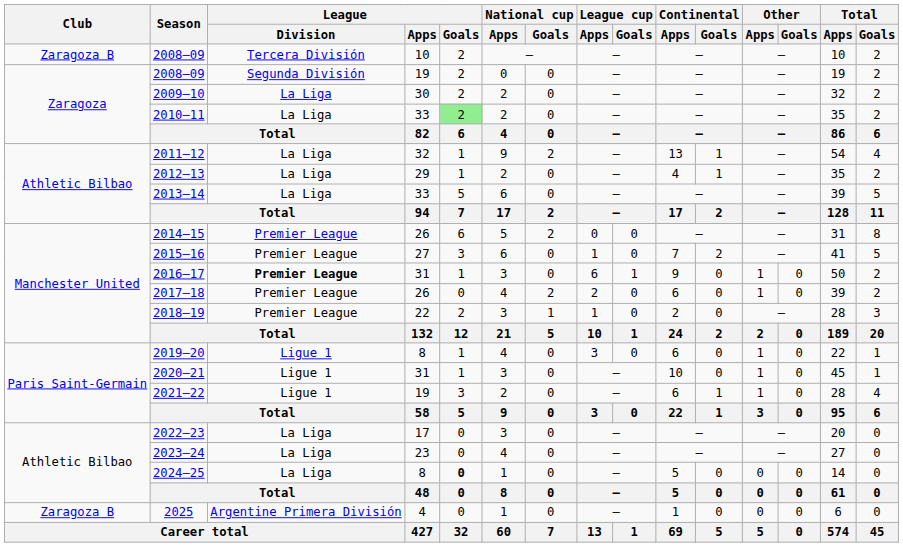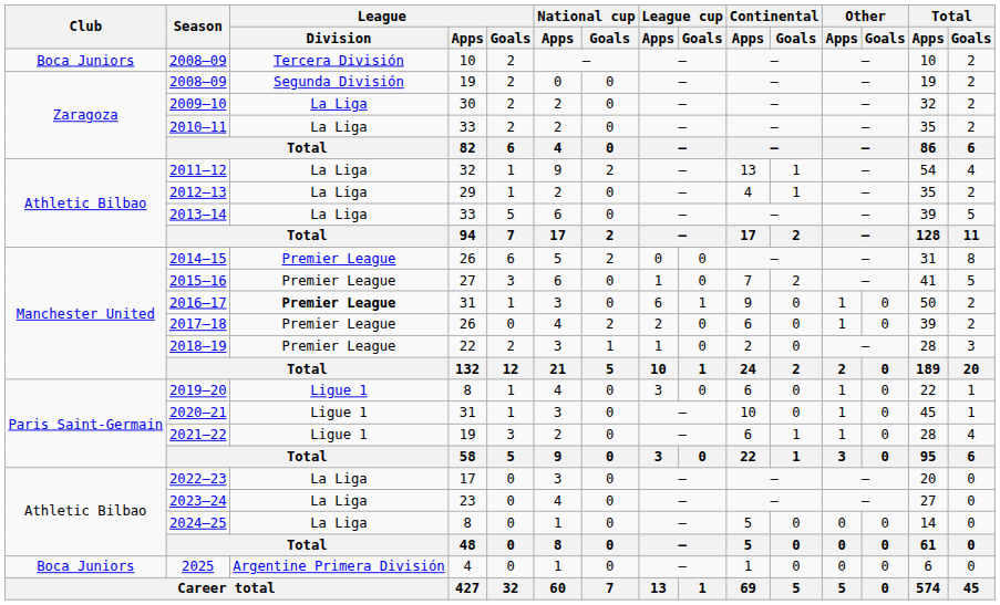 <table class="wikitable" style="text-align:center">
 <tr>
 <th rowspan="2">Club</th>
 <th rowspan="2">Season</th>
 <th colspan="3">League</th>
 <th colspan="2">National cup</th>
 <th colspan="2">League cup</th>
 <th colspan="2">Continental</th>
 <th colspan="2">Other</th>
 <th colspan="2">Total</th>
 </tr>
 <tr>
 <th>Division</th>
 <th>Apps</th>
 <th>Goals</th>
 <th>Apps</th>
 <th>Goals</th>
 <th>Apps</th>
 <th>Goals</th>
 <th>Apps</th>
 <th>Goals</th>
 <th>Apps</th>
 <th>Goals</th>
 <th>Apps</th>
 <th>Goals</th>
 </tr>
 <tr>
-<td><a href='#'>Zaragoza B</a></td>
+<td><a href='#'>Boca Juniors</a></td>
 <td><a href='#'>2008–09</a></td>
 <td><a href='#'>Tercera División</a></td>
 <td>10</td>
 <td>2</td>
 <td colspan="2">—</td>
 <td colspan="2">—</td>
 <td colspan="2">—</td>
 <td colspan="2">—</td>
 <td>10</td>
 <td>2</td>
 </tr>
 <tr>
 <td rowspan="4"><a href='#'>Zaragoza</a></td>
 <td><a href='#'>2008–09</a></td>
 <td><a href='#'>Segunda División</a></td>
 <td>19</td>
 <td>2</td>
 <td>0</td>
 <td>0</td>
 <td colspan="2">—</td>
 <td colspan="2">—</td>
 <td colspan="2">—</td>
 <td>19</td>
 <td>2</td>
 </tr>
 <tr>
 <td><a href='#'>2009–10</a></td>
 <td><a href='#'>La Liga</a></td>
 <td>30</td>
 <td>2</td>
 <td>2</td>
 <td>0</td>
 <td colspan="2">—</td>
 <td colspan="2">—</td>
 <td colspan="2">—</td>
 <td>32</td>
 <td>2</td>
 </tr>
 <tr>
 <td><a href='#'>2010–11</a></td>
 <td>La Liga</td>
 <td>33</td>
-<td style="background: lightgreen;">2</td>
+<td>2</td>
 <td>2</td>
 <td>0</td>
 <td colspan="2">—</td>
 <td colspan="2">—</td>
 <td colspan="2">—</td>
 <td>35</td>
 <td>2</td>
 </tr>
 <tr>
 <th colspan="2">Total</th>
 <th>82</th>
 <th>6</th>
 <th>4</th>
 <th>0</th>
 <th colspan="2">—</th>
 <th colspan="2">—</th>
 <th colspan="2">—</th>
 <th>86</th>
 <th>6</th>
 </tr>
 <tr>
 <td rowspan="4"><a href='#'>Athletic Bilbao</a></td>
 <td><a href='#'>2011–12</a></td>
 <td>La Liga</td>
 <td>32</td>
 <td>1</td>
 <td>9</td>
 <td>2</td>
 <td colspan="2">—</td>
 <td>13</td>
 <td>1</td>
 <td colspan="2">—</td>
 <td>54</td>
 <td>4</td>
 </tr>
 <tr>
 <td><a href='#'>2012–13</a></td>
 <td>La Liga</td>
 <td>29</td>
 <td>1</td>
 <td>2</td>
 <td>0</td>
 <td colspan="2">—</td>
 <td>4</td>
 <td>1</td>
 <td colspan="2">—</td>
 <td>35</td>
 <td>2</td>
 </tr>
 <tr>
 <td><a href='#'>2013–14</a></td>
 <td>La Liga</td>
 <td>33</td>
 <td>5</td>
 <td>6</td>
 <td>0</td>
 <td colspan="2">—</td>
 <td colspan="2">—</td>
 <td colspan="2">—</td>
 <td>39</td>
 <td>5</td>
 </tr>
 <tr>
 <th colspan="2">Total</th>
 <th>94</th>
 <th>7</th>
 <th>17</th>
 <th>2</th>
 <th colspan="2">—</th>
 <th>17</th>
 <th>2</th>
 <th colspan="2">—</th>
 <th>128</th>
 <th>11</th>
 </tr>
 <tr>
 <td rowspan="6"><a href='#'>Manchester United</a></td>
 <td><a href='#'>2014–15</a></td>
 <td><a href='#'>Premier League</a></td>
 <td>26</td>
 <td>6</td>
 <td>5</td>
 <td>2</td>
 <td>0</td>
 <td>0</td>
 <td colspan="2">—</td>
 <td colspan="2">—</td>
 <td>31</td>
 <td>8</td>
 </tr>
 <tr>
 <td><a href='#'>2015–16</a></td>
 <td>Premier League</td>
 <td>27</td>
 <td>3</td>
 <td>6</td>
 <td>0</td>
 <td>1</td>
 <td>0</td>
 <td>7</td>
 <td>2</td>
 <td colspan="2">—</td>
 <td>41</td>
 <td>5</td>
 </tr>
 <tr>
 <td><a href='#'>2016–17</a></td>
 <td><strong>Premier League</strong></td>
 <td>31</td>
 <td>1</td>
 <td>3</td>
 <td>0</td>
 <td>6</td>
 <td>1</td>
 <td>9</td>
 <td>0</td>
 <td>1</td>
 <td>0</td>
 <td>50</td>
 <td>2</td>
 </tr>
 <tr>
 <td><a href='#'>2017–18</a></td>
 <td>Premier League</td>
 <td>26</td>
 <td>0</td>
 <td>4</td>
 <td>2</td>
 <td>2</td>
 <td>0</td>
 <td>6</td>
 <td>0</td>
 <td>1</td>
 <td>0</td>
 <td>39</td>
 <td>2</td>
 </tr>
 <tr>
 <td><a href='#'>2018–19</a></td>
 <td>Premier League</td>
 <td>22</td>
 <td>2</td>
 <td>3</td>
 <td>1</td>
 <td>1</td>
 <td>0</td>
 <td>2</td>
 <td>0</td>
 <td colspan="2">—</td>
 <td>28</td>
 <td>3</td>
 </tr>
 <tr>
 <th colspan="2">Total</th>
 <th>132</th>
 <th>12</th>
 <th>21</th>
 <th>5</th>
 <th>10</th>
 <th>1</th>
 <th>24</th>
 <th>2</th>
 <th>2</th>
 <th>0</th>
 <th>189</th>
 <th>20</th>
 </tr>
 <tr>
 <td rowspan="4"><a href='#'>Paris Saint-Germain</a></td>
 <td><a href='#'>2019–20</a></td>
 <td><a href='#'>Ligue 1</a></td>
 <td>8</td>
 <td>1</td>
 <td>4</td>
 <td>0</td>
 <td>3</td>
 <td>0</td>
 <td>6</td>
 <td>0</td>
 <td>1</td>
 <td>0</td>
 <td>22</td>
 <td>1</td>
 </tr>
 <tr>
 <td><a href='#'>2020–21</a></td>
 <td>Ligue 1</td>
 <td>31</td>
 <td>1</td>
 <td>3</td>
 <td>0</td>
 <td colspan="2">—</td>
 <td>10</td>
 <td>0</td>
 <td>1</td>
 <td>0</td>
 <td>45</td>
 <td>1</td>
 </tr>
 <tr>
 <td><a href='#'>2021–22</a></td>
 <td>Ligue 1</td>
 <td>19</td>
 <td>3</td>
 <td>2</td>
 <td>0</td>
 <td colspan="2">—</td>
 <td>6</td>
 <td>1</td>
 <td>1</td>
 <td>0</td>
 <td>28</td>
 <td>4</td>
 </tr>
 <tr>
 <th colspan="2">Total</th>
 <th>58</th>
 <th>5</th>
 <th>9</th>
 <th>0</th>
 <th>3</th>
 <th>0</th>
 <th>22</th>
 <th>1</th>
 <th>3</th>
 <th>0</th>
 <th>95</th>
 <th>6</th>
 </tr>
 <tr>
 <td rowspan="4">Athletic Bilbao</td>
 <td><a href='#'>2022–23</a></td>
 <td>La Liga</td>
 <td>17</td>
 <td>0</td>
 <td>3</td>
 <td>0</td>
 <td colspan="2">—</td>
 <td colspan="2">—</td>
 <td colspan="2">—</td>
 <td>20</td>
 <td>0</td>
 </tr>
 <tr>
 <td><a href='#'>2023–24</a></td>
 <td>La Liga</td>
 <td>23</td>
 <td>0</td>
 <td>4</td>
 <td>0</td>
 <td colspan="2">—</td>
 <td colspan="2">—</td>
 <td colspan="2">—</td>
 <td>27</td>
 <td>0</td>
 </tr>
 <tr>
 <td><a href='#'>2024–25</a></td>
 <td>La Liga</td>
 <td>8</td>
-<td><strong>0</strong></td>
+<td>0</td>
 <td>1</td>
 <td>0</td>
 <td colspan="2">—</td>
 <td>5</td>
 <td>0</td>
 <td>0</td>
 <td>0</td>
 <td>14</td>
 <td>0</td>
 </tr>
 <tr>
 <th colspan="2">Total</th>
 <th>48</th>
 <th>0</th>
 <th>8</th>
 <th>0</th>
 <th colspan="2">—</th>
 <th>5</th>
 <th>0</th>
 <th>0</th>
 <th>0</th>
 <th>61</th>
 <th>0</th>
 </tr>
 <tr>
-<td><a href='#'>Zaragoza B</a></td>
+<td><a href='#'>Boca Juniors</a></td>
 <td><a href='#'>2025</a></td>
 <td><a href='#'>Argentine Primera División</a></td>
 <td>4</td>
 <td>0</td>
 <td>1</td>
 <td>0</td>
 <td colspan="2">—</td>
 <td>1</td>
 <td>0</td>
 <td>0</td>
 <td>0</td>
 <td>6</td>
 <td>0</td>
 </tr>
 <tr>
 <th colspan="3">Career total</th>
 <th>427</th>
 <th>32</th>
 <th>60</th>
 <th>7</th>
 <th>13</th>
 <th>1</th>
 <th>69</th>
 <th>5</th>
 <th>5</th>
 <th>0</th>
 <th>574</th>
 <th>45</th>
 </tr>
 </table>
